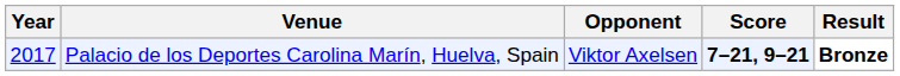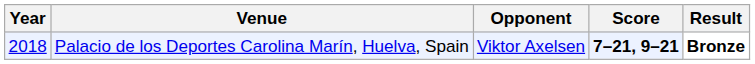 <table class="sortable wikitable" style="font-size: 90%;">
 <tr>
 <th>Year</th>
 <th>Venue</th>
 <th>Opponent</th>
 <th>Score</th>
 <th>Result</th>
 </tr>
 <tr style="background:#ECF2FF">
-<td align="center"><a href='#'>2017</a></td>
+<td align="center"><a href='#'>2018</a></td>
 <td align="left"><a href='#'>Palacio de los Deportes Carolina Marín</a>, <a href='#'>Huelva</a>, Spain</td>
 <td align="left"> <a href='#'>Viktor Axelsen</a></td>
 <td align="left"><strong>7–21, 9–21</strong></td>
 <td style="text-align:left; background:white"> <strong>Bronze</strong></td>
 </tr>
 </table>
